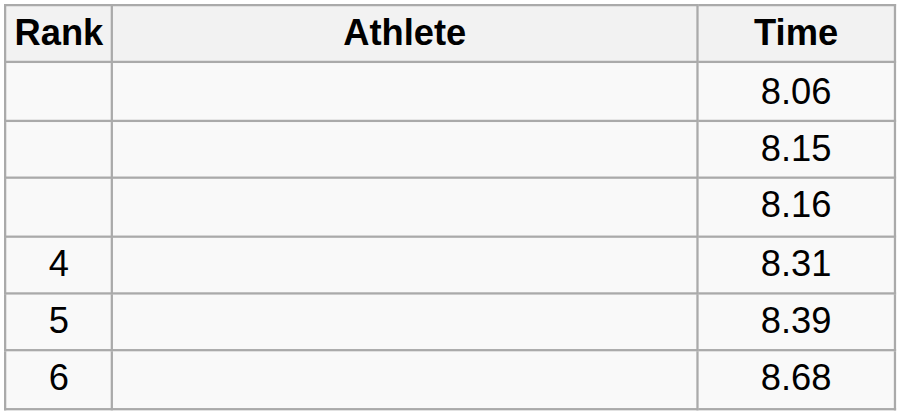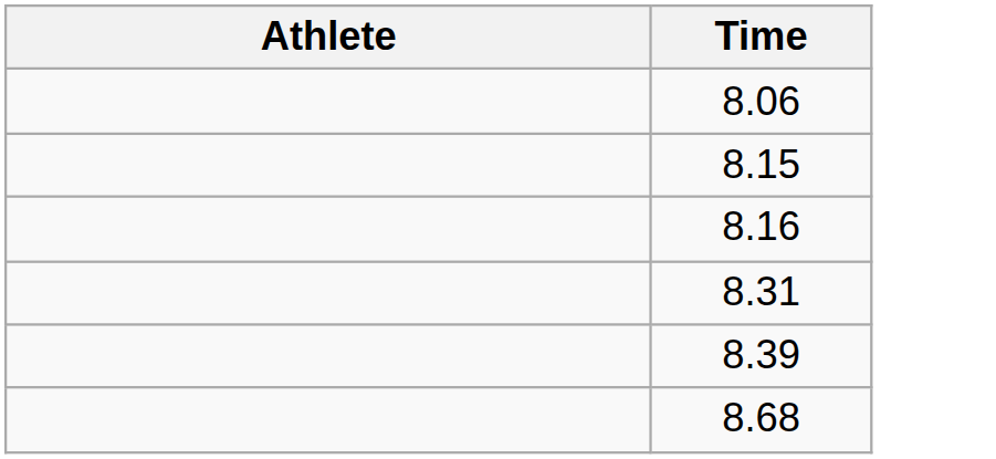 <table class=wikitable style="text-align:center">
 <tr>
-<th width=40>Rank</th>
 <th width=250>Athlete</th>
 <th width=80>Time</th>
 </tr>
 <tr>
-<td></td>
 <td align=left></td>
 <td>8.06</td>
 </tr>
 <tr>
-<td></td>
 <td align=left></td>
 <td>8.15</td>
 </tr>
 <tr>
-<td></td>
 <td align=left></td>
 <td>8.16</td>
 </tr>
 <tr>
-<td>4</td>
 <td align=left></td>
 <td>8.31</td>
 </tr>
 <tr>
-<td>5</td>
 <td align=left></td>
 <td>8.39</td>
 </tr>
 <tr>
-<td>6</td>
 <td align=left></td>
 <td>8.68</td>
 </tr>
 </table>
